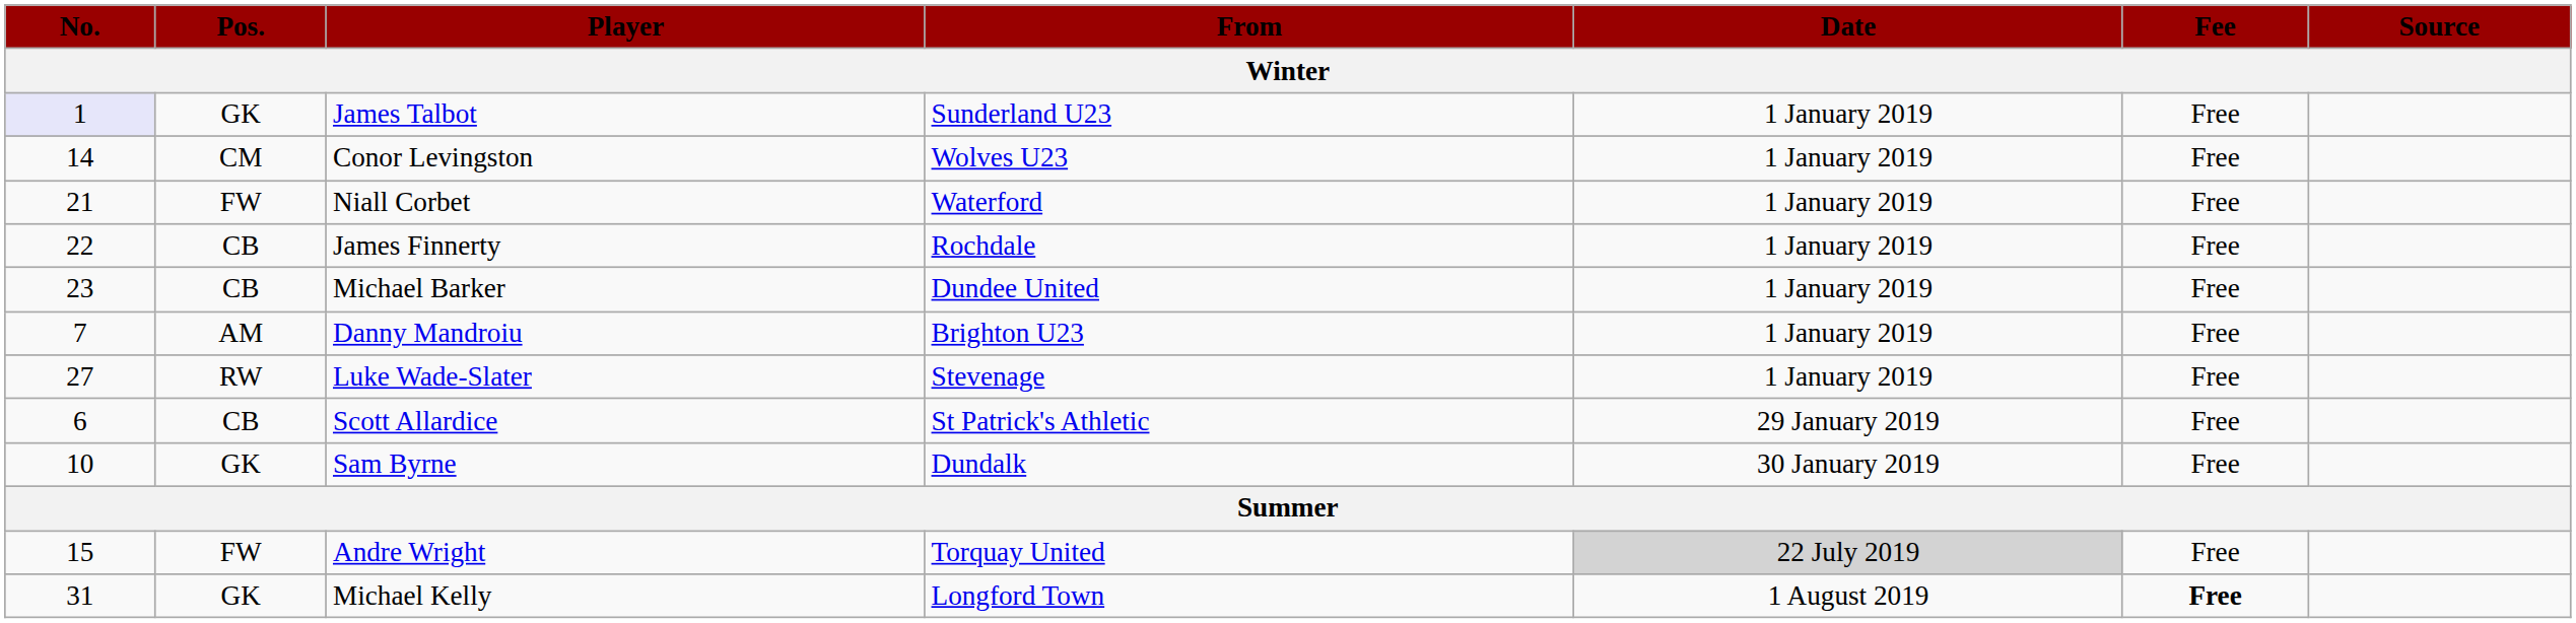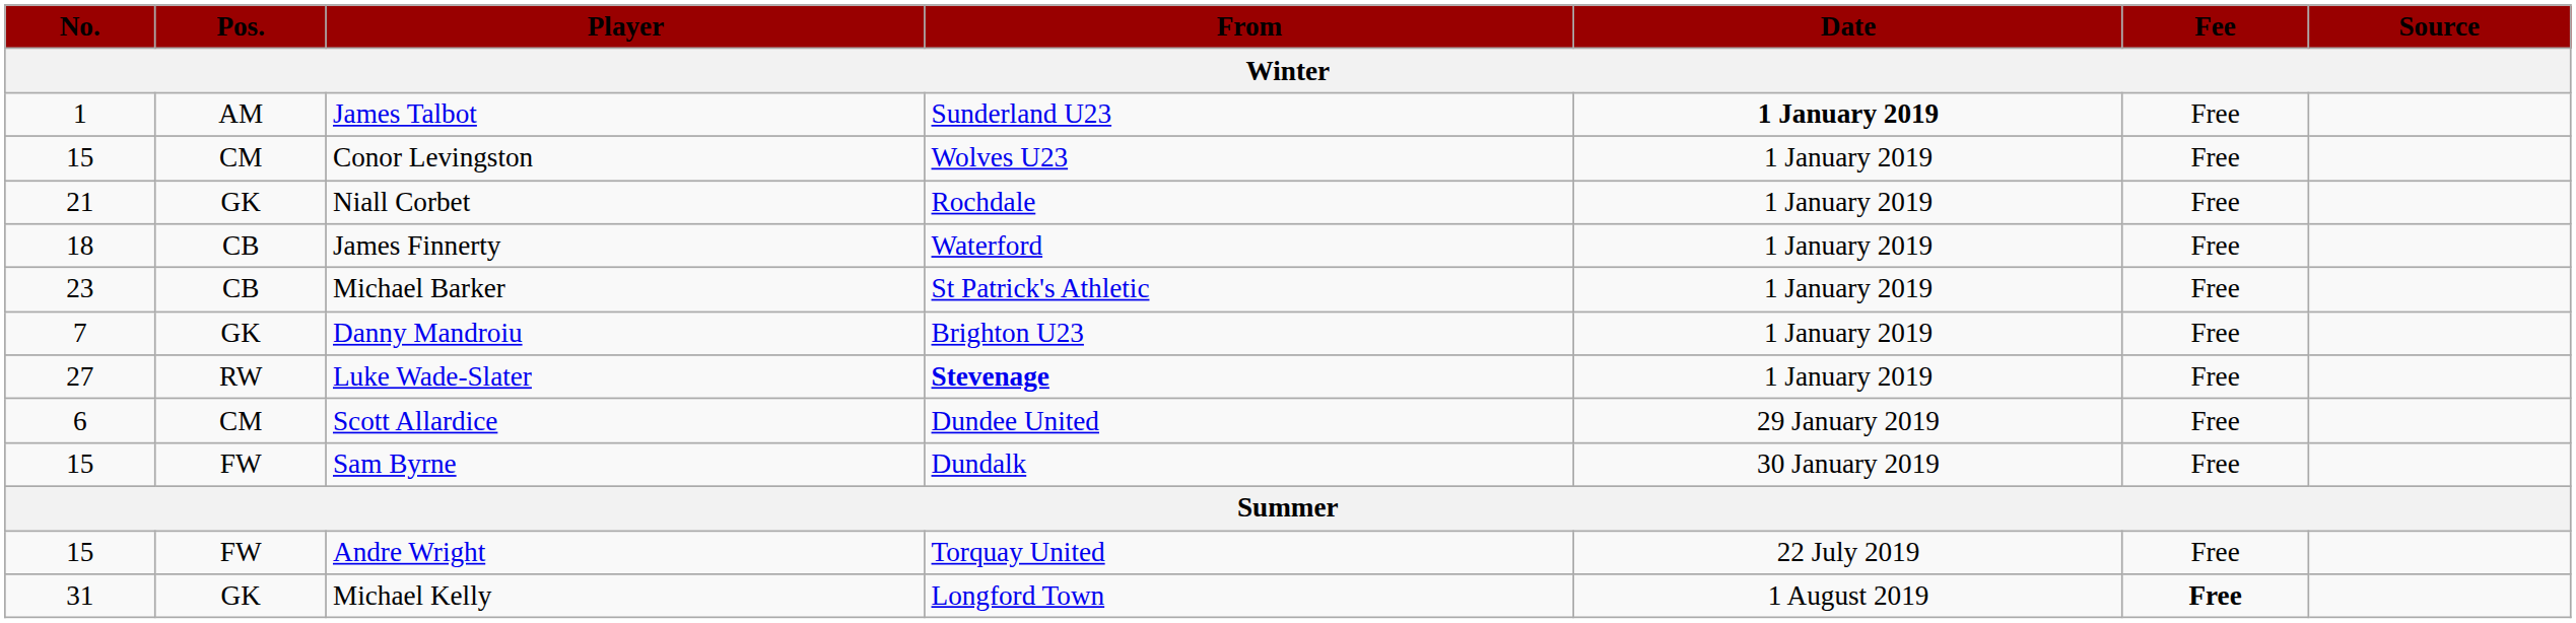 <table class="wikitable" style="text-align:center;width:75%;">
 <tr>
 <th style=background:#990000;color:#000000>No.</th>
 <th style=background:#990000;color:#000000>Pos.</th>
 <th style=background:#990000;color:#000000>Player</th>
 <th style=background:#990000;color:#000000>From</th>
 <th style=background:#990000;color:#000000>Date</th>
 <th style=background:#990000;color:#000000>Fee</th>
 <th style=background:#990000;color:#000000>Source</th>
 </tr>
 <tr>
 <th colspan=7>Winter</th>
 </tr>
 <tr>
-<td style="background: lavender;">1</td>
-<td>GK</td>
+<td>1</td>
+<td>AM</td>
 <td align=left> <a href='#'>James Talbot</a></td>
 <td align=left> <a href='#'>Sunderland U23</a></td>
-<td>1 January 2019</td>
+<td><strong>1 January 2019</strong></td>
 <td>Free</td>
 <td></td>
 </tr>
 <tr>
-<td>14</td>
+<td>15</td>
 <td>CM</td>
 <td align=left> Conor Levingston</td>
 <td align=left> <a href='#'>Wolves U23</a></td>
 <td>1 January 2019</td>
 <td>Free</td>
 <td></td>
 </tr>
 <tr>
 <td>21</td>
-<td>FW</td>
+<td>GK</td>
 <td align=left> Niall Corbet</td>
-<td align=left> <a href='#'>Waterford</a></td>
+<td align=left> <a href='#'>Rochdale</a></td>
 <td>1 January 2019</td>
 <td>Free</td>
 <td></td>
 </tr>
 <tr>
-<td>22</td>
+<td>18</td>
 <td>CB</td>
 <td align=left> James Finnerty</td>
-<td align=left> <a href='#'>Rochdale</a></td>
+<td align=left> <a href='#'>Waterford</a></td>
 <td>1 January 2019</td>
 <td>Free</td>
 <td></td>
 </tr>
 <tr>
 <td>23</td>
 <td>CB</td>
 <td align=left> Michael Barker</td>
-<td align=left> <a href='#'>Dundee United</a></td>
+<td align=left> <a href='#'>St Patrick's Athletic</a></td>
 <td>1 January 2019</td>
 <td>Free</td>
 <td></td>
 </tr>
 <tr>
 <td>7</td>
-<td>AM</td>
+<td>GK</td>
 <td align=left> <a href='#'>Danny Mandroiu</a></td>
 <td align=left> <a href='#'>Brighton U23</a></td>
 <td>1 January 2019</td>
 <td>Free</td>
 <td></td>
 </tr>
 <tr>
 <td>27</td>
 <td>RW</td>
 <td align=left> <a href='#'>Luke Wade-Slater</a></td>
-<td align=left> <a href='#'>Stevenage</a></td>
+<td align=left><strong> <a href='#'>Stevenage</a></strong></td>
 <td>1 January 2019</td>
 <td>Free</td>
 <td></td>
 </tr>
 <tr>
 <td>6</td>
-<td>CB</td>
+<td>CM</td>
 <td align=left> <a href='#'>Scott Allardice</a></td>
-<td align=left> <a href='#'>St Patrick's Athletic</a></td>
+<td align=left> <a href='#'>Dundee United</a></td>
 <td>29 January 2019</td>
 <td>Free</td>
 <td></td>
 </tr>
 <tr>
-<td>10</td>
-<td>GK</td>
+<td>15</td>
+<td>FW</td>
 <td align=left> <a href='#'>Sam Byrne</a></td>
 <td align=left> <a href='#'>Dundalk</a></td>
 <td>30 January 2019</td>
 <td>Free</td>
 <td></td>
 </tr>
 <tr>
 <th colspan=8>Summer</th>
 </tr>
 <tr>
 <td>15</td>
 <td>FW</td>
 <td align=left> <a href='#'>Andre Wright</a></td>
 <td align=left> <a href='#'>Torquay United</a></td>
-<td style="background: lightgrey;">22 July 2019</td>
+<td>22 July 2019</td>
 <td>Free</td>
 <td></td>
 </tr>
 <tr>
 <td>31</td>
 <td>GK</td>
 <td align=left> Michael Kelly</td>
 <td align=left> <a href='#'>Longford Town</a></td>
 <td>1 August 2019</td>
 <td><strong>Free</strong></td>
 <td></td>
 </tr>
 </table>
